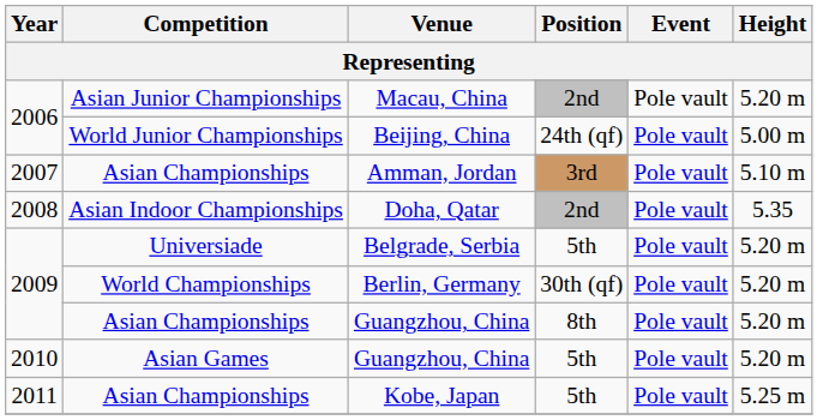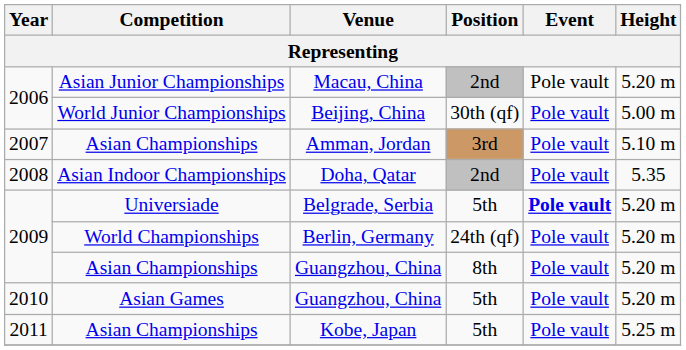 <table class="wikitable sortable" style=text-align:center>
 <tr>
 <th>Year</th>
 <th>Competition</th>
 <th>Venue</th>
 <th>Position</th>
 <th>Event</th>
 <th>Height</th>
 </tr>
 <tr>
 <th colspan="6">Representing </th>
 </tr>
 <tr>
 <td rowspan=2>2006</td>
 <td><a href='#'>Asian Junior Championships</a></td>
 <td><a href='#'>Macau, China</a></td>
 <td bgcolor="silver">2nd</td>
 <td>Pole vault</td>
 <td>5.20 m</td>
 </tr>
 <tr>
 <td><a href='#'>World Junior Championships</a></td>
 <td><a href='#'>Beijing, China</a></td>
-<td>24th (qf)</td>
+<td>30th (qf)</td>
 <td><a href='#'>Pole vault</a></td>
 <td>5.00 m</td>
 </tr>
 <tr>
 <td>2007</td>
 <td><a href='#'>Asian Championships</a></td>
 <td><a href='#'>Amman, Jordan</a></td>
 <td bgcolor=cc9966>3rd</td>
 <td><a href='#'>Pole vault</a></td>
 <td>5.10 m</td>
 </tr>
 <tr>
 <td>2008</td>
 <td><a href='#'>Asian Indoor Championships</a></td>
 <td><a href='#'>Doha, Qatar</a></td>
 <td bgcolor="silver">2nd</td>
 <td><a href='#'>Pole vault</a></td>
 <td>5.35</td>
 </tr>
 <tr>
 <td rowspan=3>2009</td>
 <td><a href='#'>Universiade</a></td>
 <td><a href='#'>Belgrade, Serbia</a></td>
 <td>5th</td>
-<td><a href='#'>Pole vault</a></td>
+<td><strong><a href='#'>Pole vault</a></strong></td>
 <td>5.20 m</td>
 </tr>
 <tr>
 <td><a href='#'>World Championships</a></td>
 <td><a href='#'>Berlin, Germany</a></td>
-<td>30th (qf)</td>
+<td>24th (qf)</td>
 <td><a href='#'>Pole vault</a></td>
 <td>5.20 m</td>
 </tr>
 <tr>
 <td><a href='#'>Asian Championships</a></td>
 <td><a href='#'>Guangzhou, China</a></td>
 <td>8th</td>
 <td><a href='#'>Pole vault</a></td>
 <td>5.20 m</td>
 </tr>
 <tr>
 <td>2010</td>
 <td><a href='#'>Asian Games</a></td>
 <td><a href='#'>Guangzhou, China</a></td>
 <td>5th</td>
 <td><a href='#'>Pole vault</a></td>
 <td>5.20 m</td>
 </tr>
 <tr>
 <td>2011</td>
 <td><a href='#'>Asian Championships</a></td>
 <td><a href='#'>Kobe, Japan</a></td>
 <td>5th</td>
 <td><a href='#'>Pole vault</a></td>
 <td>5.25 m</td>
 </tr>
 <tr>
 </tr>
 </table>
